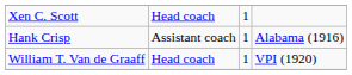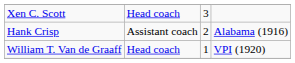 <table class="wikitable">
 <tr>
 </tr>
 <tr>
 <td><a href='#'>Xen C. Scott</a></td>
 <td><a href='#'>Head coach</a></td>
-<td>1</td>
+<td>3</td>
 <td></td>
 </tr>
 <tr>
 <td><a href='#'>Hank Crisp</a></td>
 <td>Assistant coach</td>
-<td>1</td>
+<td>2</td>
 <td><a href='#'>Alabama</a> (1916)</td>
 </tr>
 <tr>
 <td><a href='#'>William T. Van de Graaff</a></td>
 <td><a href='#'>Head coach</a></td>
 <td>1</td>
 <td><a href='#'>VPI</a> (1920)</td>
 </tr>
 <tr>
 </tr>
 </table>
